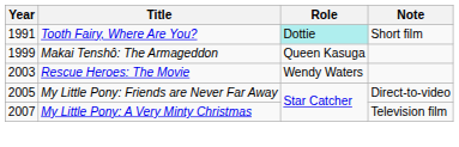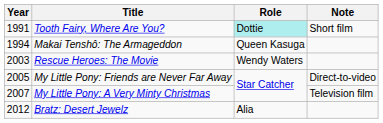 <table class="wikitable sortable">
 <tr>
 <th>Year</th>
 <th>Title</th>
 <th>Role</th>
 <th class="unsortable">Note</th>
 </tr>
 <tr>
 <td>1991</td>
 <td><em><a href='#'>Tooth Fairy, Where Are You?</a></em></td>
 <td style="background: paleturquoise;">Dottie</td>
 <td>Short film</td>
 </tr>
 <tr>
-<td>1999</td>
+<td>1994</td>
 <td><em>Makai Tenshô: The Armageddon</em></td>
 <td>Queen Kasuga</td>
 <td></td>
 </tr>
 <tr>
 <td>2003</td>
 <td><em><a href='#'>Rescue Heroes: The Movie</a></em></td>
 <td>Wendy Waters</td>
 <td></td>
 </tr>
 <tr>
 <td>2005</td>
 <td><em>My Little Pony: Friends are Never Far Away</em></td>
 <td rowspan="2"><a href='#'>Star Catcher</a></td>
 <td>Direct-to-video</td>
 </tr>
 <tr>
 <td>2007</td>
 <td><em><a href='#'>My Little Pony: A Very Minty Christmas</a></em></td>
 <td>Television film</td>
 </tr>
+<tr>
+<td>2012</td>
+<td><em><a href='#'>Bratz: Desert Jewelz</a></em></td>
+<td>Alia</td>
+<td></td>
+</tr>
 </table>
